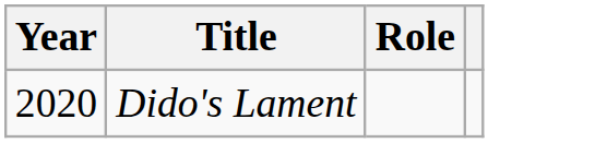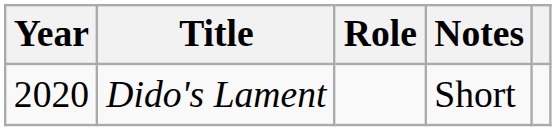 <table class="wikitable sortable">
 <tr>
 <th>Year</th>
 <th>Title</th>
 <th>Role</th>
+<th>Notes</th>
 <th class="unsortable"></th>
 </tr>
 <tr>
 <td>2020</td>
 <td><em>Dido's Lament</em></td>
 <td></td>
+<td>Short</td>
 <td></td>
 </tr>
 </table>
